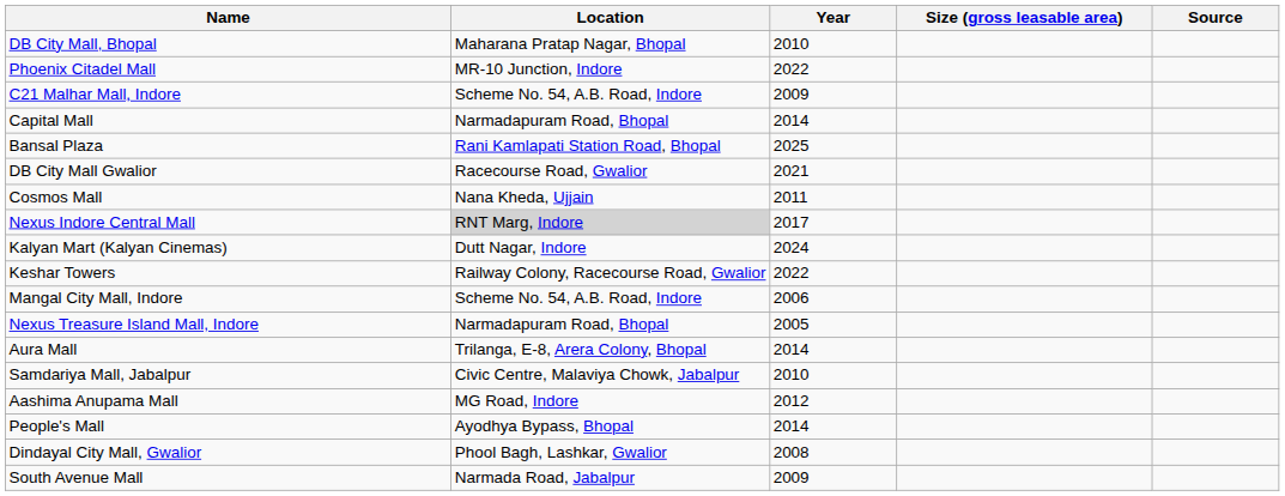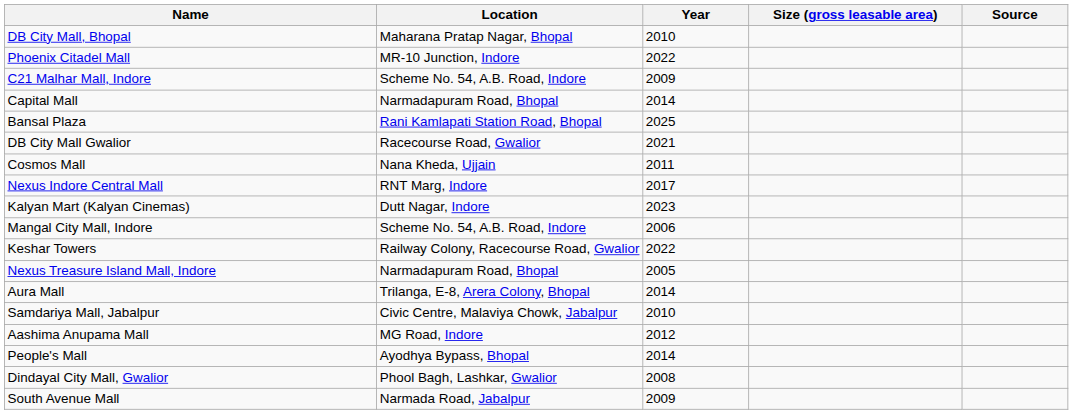 <table class="wikitable sortable">
 <tr>
 <th style="width:35%;">Name</th>
 <th style="width:25%;">Location</th>
 <th style="width:10%;">Year</th>
 <th style="width:20%;">Size (<a href='#'>gross leasable area</a>)</th>
 <th style="width:10%;">Source</th>
 </tr>
 <tr>
 <td><a href='#'>DB City Mall, Bhopal</a></td>
 <td>Maharana Pratap Nagar, <a href='#'>Bhopal</a></td>
 <td>2010</td>
 <td></td>
 <td></td>
 </tr>
 <tr>
 <td><a href='#'>Phoenix Citadel Mall</a></td>
 <td>MR-10 Junction, <a href='#'>Indore</a></td>
 <td>2022</td>
 <td></td>
 <td></td>
 </tr>
 <tr>
 <td><a href='#'>C21 Malhar Mall, Indore</a></td>
 <td>Scheme No. 54, A.B. Road, <a href='#'>Indore</a></td>
 <td>2009</td>
 <td></td>
 <td></td>
 </tr>
 <tr>
 <td>Capital Mall</td>
 <td>Narmadapuram Road, <a href='#'>Bhopal</a></td>
 <td>2014</td>
 <td></td>
 <td></td>
 </tr>
 <tr>
 <td>Bansal Plaza</td>
 <td><a href='#'>Rani Kamlapati Station Road</a>, <a href='#'>Bhopal</a></td>
 <td>2025</td>
 <td></td>
 <td></td>
 </tr>
 <tr>
 <td>DB City Mall Gwalior</td>
 <td>Racecourse Road, <a href='#'>Gwalior</a></td>
 <td>2021</td>
 <td></td>
 <td></td>
 </tr>
 <tr>
 <td>Cosmos Mall</td>
 <td>Nana Kheda, <a href='#'>Ujjain</a></td>
 <td>2011</td>
 <td></td>
 <td></td>
 </tr>
 <tr>
 <td><a href='#'>Nexus Indore Central Mall</a></td>
-<td style="background: lightgrey;">RNT Marg, <a href='#'>Indore</a></td>
+<td>RNT Marg, <a href='#'>Indore</a></td>
 <td>2017</td>
 <td></td>
 <td></td>
 </tr>
 <tr>
 <td>Kalyan Mart (Kalyan Cinemas)</td>
 <td>Dutt Nagar, <a href='#'>Indore</a></td>
-<td>2024</td>
+<td>2023</td>
+<td></td>
+<td></td>
+</tr>
+<tr>
+<td>Mangal City Mall, Indore</td>
+<td>Scheme No. 54, A.B. Road, <a href='#'>Indore</a></td>
+<td>2006</td>
 <td></td>
 <td></td>
 </tr>
 <tr>
 <td>Keshar Towers</td>
 <td>Railway Colony, Racecourse Road, <a href='#'>Gwalior</a></td>
 <td>2022</td>
-<td></td>
-<td></td>
-</tr>
-<tr>
-<td>Mangal City Mall, Indore</td>
-<td>Scheme No. 54, A.B. Road, <a href='#'>Indore</a></td>
-<td>2006</td>
 <td></td>
 <td></td>
 </tr>
 <tr>
 <td><a href='#'>Nexus Treasure Island Mall, Indore</a></td>
 <td>Narmadapuram Road, <a href='#'>Bhopal</a></td>
 <td>2005</td>
 <td></td>
 <td></td>
 </tr>
 <tr>
 <td>Aura Mall</td>
 <td>Trilanga, E-8, <a href='#'>Arera Colony</a>, <a href='#'>Bhopal</a></td>
 <td>2014</td>
 <td></td>
 <td></td>
 </tr>
 <tr>
 <td>Samdariya Mall, Jabalpur</td>
 <td>Civic Centre, Malaviya Chowk, <a href='#'>Jabalpur</a></td>
 <td>2010</td>
 <td></td>
 <td></td>
 </tr>
 <tr>
 <td>Aashima Anupama Mall</td>
 <td>MG Road, <a href='#'>Indore</a></td>
 <td>2012</td>
 <td></td>
 <td></td>
 </tr>
 <tr>
 <td>People's Mall</td>
 <td>Ayodhya Bypass, <a href='#'>Bhopal</a></td>
 <td>2014</td>
 <td></td>
 <td></td>
 </tr>
 <tr>
 <td>Dindayal City Mall, <a href='#'>Gwalior</a></td>
 <td>Phool Bagh, Lashkar, <a href='#'>Gwalior</a></td>
 <td>2008</td>
 <td></td>
 <td></td>
 </tr>
 <tr>
 <td>South Avenue Mall</td>
 <td>Narmada Road, <a href='#'>Jabalpur</a></td>
 <td>2009</td>
 <td></td>
 <td></td>
 </tr>
 </table>
